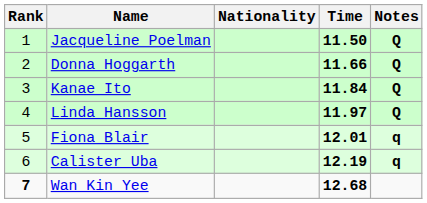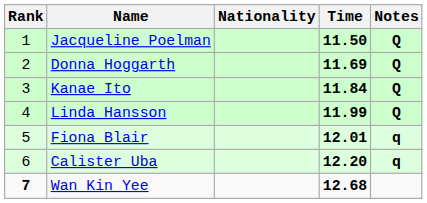 <table class="wikitable sortable" style="text-align:center">
 <tr>
 <th>Rank</th>
 <th>Name</th>
 <th>Nationality</th>
 <th>Time</th>
 <th>Notes</th>
 </tr>
 <tr bgcolor=ccffcc>
 <td>1</td>
 <td align=left><a href='#'>Jacqueline Poelman</a></td>
 <td align=left></td>
 <td><strong>11.50</strong></td>
 <td><strong>Q</strong></td>
 </tr>
 <tr bgcolor=ccffcc>
 <td>2</td>
 <td align=left><a href='#'>Donna Hoggarth</a></td>
 <td align=left></td>
-<td><strong>11.66</strong></td>
+<td><strong>11.69</strong></td>
 <td><strong>Q</strong></td>
 </tr>
 <tr bgcolor=ccffcc>
 <td>3</td>
 <td align=left><a href='#'>Kanae Ito</a></td>
 <td align=left></td>
 <td><strong>11.84</strong></td>
 <td><strong>Q</strong></td>
 </tr>
 <tr bgcolor=ccffcc>
 <td>4</td>
 <td align=left><a href='#'>Linda Hansson</a></td>
 <td align=left></td>
-<td><strong>11.97</strong></td>
+<td><strong>11.99</strong></td>
 <td><strong>Q</strong></td>
 </tr>
 <tr bgcolor=ddffdd>
 <td>5</td>
 <td align=left><a href='#'>Fiona Blair</a></td>
 <td align=left></td>
 <td><strong>12.01</strong></td>
 <td><strong>q</strong></td>
 </tr>
 <tr bgcolor=ddffdd>
 <td>6</td>
 <td align=left><a href='#'>Calister Uba</a></td>
 <td align=left></td>
-<td><strong>12.19</strong></td>
+<td><strong>12.20</strong></td>
 <td><strong>q</strong></td>
 </tr>
 <tr>
 <td><strong>7</strong></td>
 <td align=left><a href='#'>Wan Kin Yee</a></td>
 <td align=left></td>
 <td><strong>12.68</strong></td>
 <td></td>
 </tr>
 </table>
